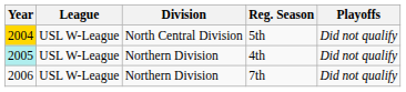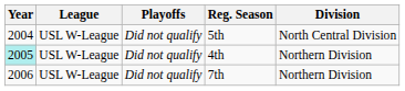 <table class="wikitable">
 <tr>
 <th>Year</th>
 <th>League</th>
+<th>Playoffs</th>
+<th>Reg. Season</th>
 <th>Division</th>
-<th>Reg. Season</th>
-<th>Playoffs</th>
 </tr>
 <tr>
-<td style="background: gold;">2004</td>
+<td>2004</td>
 <td>USL W-League</td>
+<td><em>Did not qualify</em></td>
+<td>5th</td>
 <td>North Central Division</td>
-<td>5th</td>
-<td><em>Did not qualify</em></td>
 </tr>
 <tr>
 <td style="background: paleturquoise;">2005</td>
 <td>USL W-League</td>
+<td><em>Did not qualify</em></td>
+<td>4th</td>
 <td>Northern Division</td>
-<td>4th</td>
-<td><em>Did not qualify</em></td>
 </tr>
 <tr>
 <td>2006</td>
 <td>USL W-League</td>
+<td><em>Did not qualify</em></td>
+<td>7th</td>
 <td>Northern Division</td>
-<td>7th</td>
-<td><em>Did not qualify</em></td>
 </tr>
 </table>
